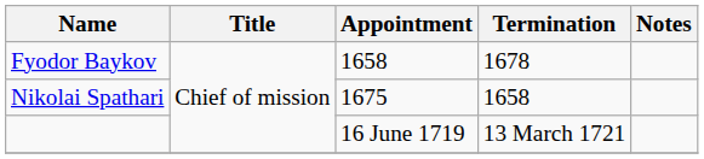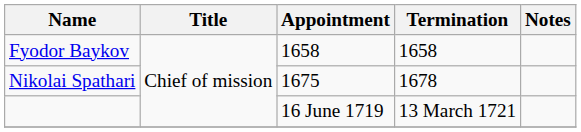 <table class="wikitable">
 <tr valign="middle">
 <th>Name</th>
 <th>Title</th>
 <th>Appointment</th>
 <th>Termination</th>
 <th>Notes</th>
 </tr>
 <tr>
 <td><a href='#'>Fyodor Baykov</a></td>
 <td rowspan="3">Chief of mission</td>
 <td>1658</td>
-<td>1678</td>
+<td>1658</td>
 <td></td>
 </tr>
 <tr>
 <td><a href='#'>Nikolai Spathari</a></td>
 <td>1675</td>
-<td>1658</td>
+<td>1678</td>
 <td></td>
 </tr>
 <tr>
 <td></td>
 <td>16 June 1719</td>
 <td>13 March 1721</td>
 <td></td>
 </tr>
 <tr>
 </tr>
 </table>
